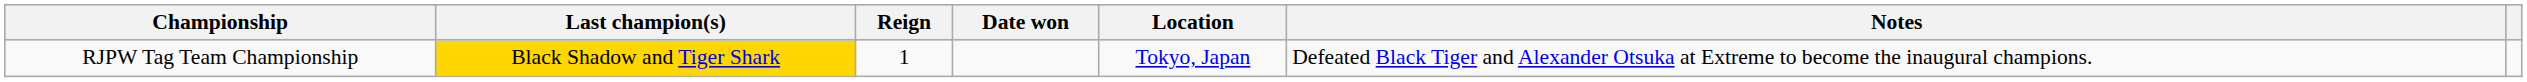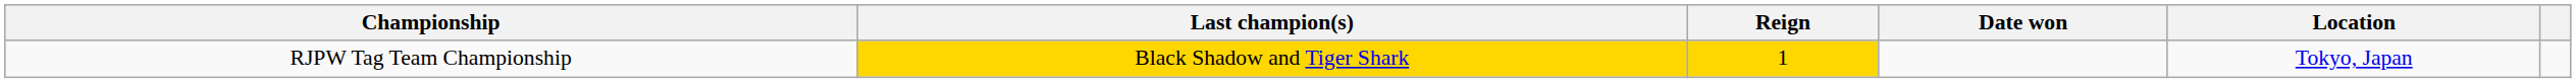 <table class="wikitable" width=100% style="text-align:center; font-size:85%;">
 <tr>
 <th>Championship</th>
 <th>Last champion(s)</th>
 <th>Reign</th>
 <th>Date won</th>
 <th>Location</th>
-<th>Notes</th>
 <th></th>
 </tr>
 <tr>
 <td>RJPW Tag Team Championship</td>
 <td style="background: gold;">Black Shadow and <a href='#'>Tiger Shark</a></td>
-<td>1</td>
+<td style="background: gold;">1</td>
 <td></td>
 <td><a href='#'>Tokyo, Japan</a></td>
-<td align=left>Defeated <a href='#'>Black Tiger</a> and <a href='#'>Alexander Otsuka</a> at Extreme to become the inaugural champions.</td>
 <td></td>
 </tr>
 </table>
